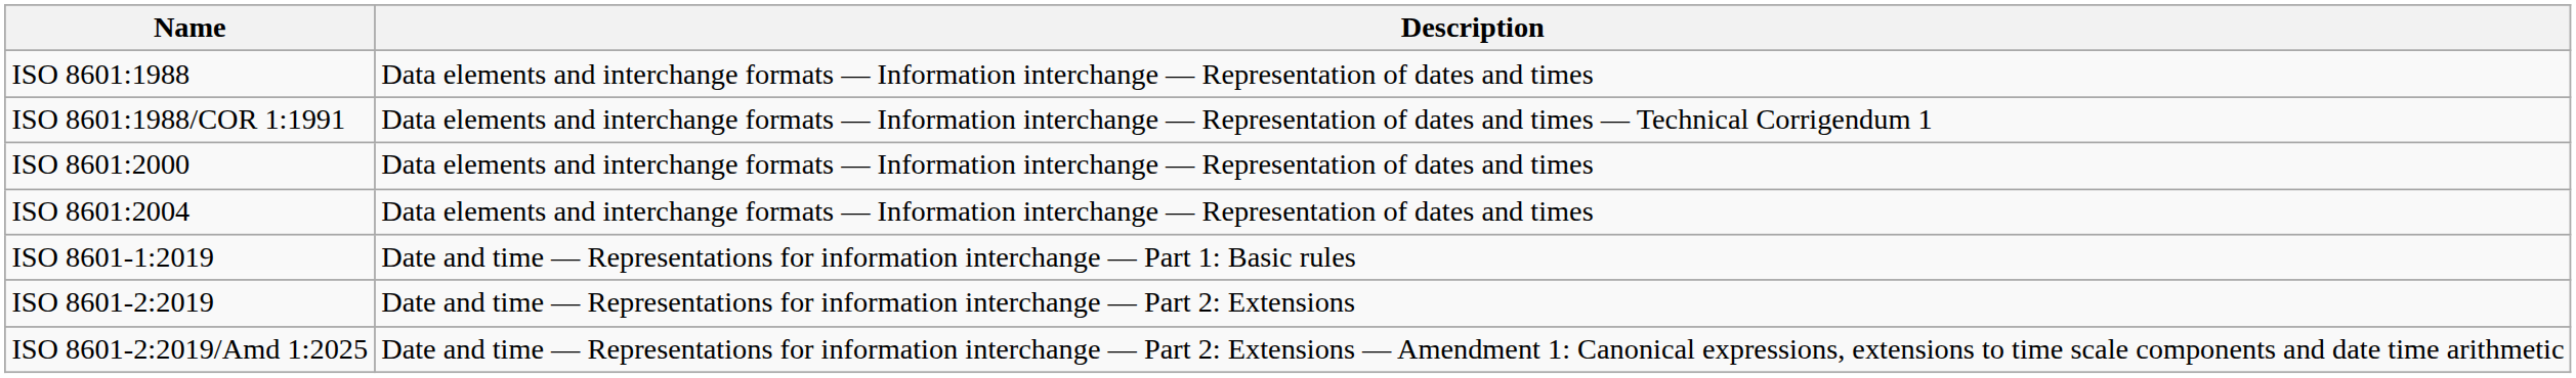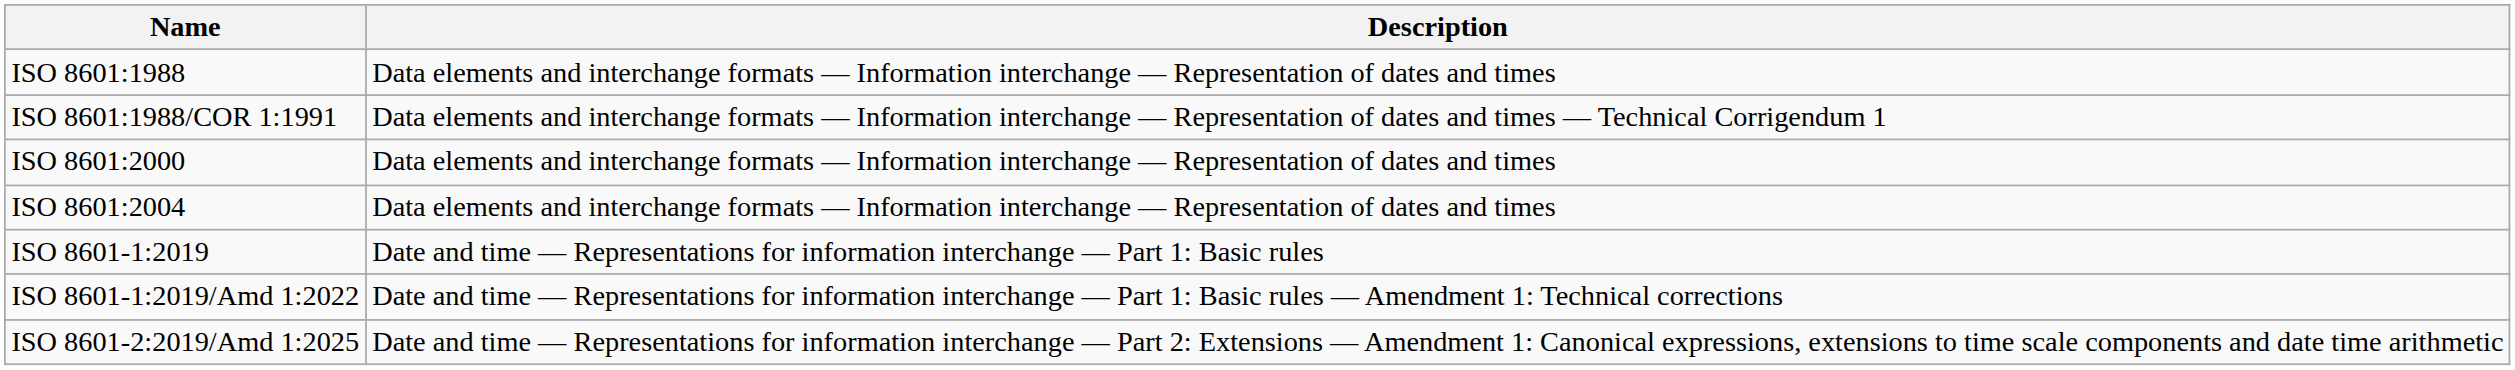 <table class="wikitable sortable">
 <tr>
 <th>Name</th>
 <th>Description</th>
 </tr>
 <tr>
 <td>ISO 8601:1988</td>
 <td>Data elements and interchange formats — Information interchange — Representation of dates and times</td>
 </tr>
 <tr>
 <td>ISO 8601:1988/COR 1:1991</td>
 <td>Data elements and interchange formats — Information interchange — Representation of dates and times — Technical Corrigendum 1</td>
 </tr>
 <tr>
 <td>ISO 8601:2000</td>
 <td>Data elements and interchange formats — Information interchange — Representation of dates and times</td>
 </tr>
 <tr>
 <td>ISO 8601:2004</td>
 <td>Data elements and interchange formats — Information interchange — Representation of dates and times</td>
 </tr>
 <tr>
 <td>ISO 8601-1:2019</td>
 <td>Date and time — Representations for information interchange — Part 1: Basic rules</td>
 </tr>
 <tr>
-<td>ISO 8601-2:2019</td>
-<td>Date and time — Representations for information interchange — Part 2: Extensions</td>
+<td>ISO 8601-1:2019/Amd 1:2022</td>
+<td>Date and time — Representations for information interchange — Part 1: Basic rules — Amendment 1: Technical corrections</td>
 </tr>
 <tr>
 <td>ISO 8601-2:2019/Amd 1:2025</td>
 <td>Date and time — Representations for information interchange — Part 2: Extensions — Amendment 1: Canonical expressions, extensions to time scale components and date time arithmetic</td>
 </tr>
 </table>
